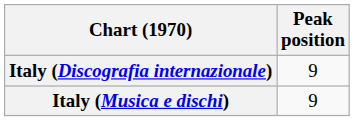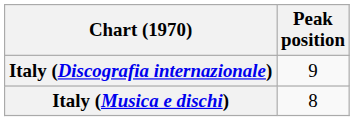 <table class="wikitable plainrowheaders" style="text-align:center">
 <tr>
 <th scope="col">Chart (1970)</th>
 <th scope="col">Peak<br>position</th>
 </tr>
 <tr>
 <th scope="row">Italy (<em><a href='#'>Discografia internazionale</a></em>)</th>
 <td>9</td>
 </tr>
 <tr>
 <th scope="row">Italy (<em><a href='#'>Musica e dischi</a></em>)</th>
-<td>9</td>
+<td>8</td>
 </tr>
 </table>
